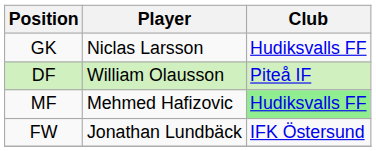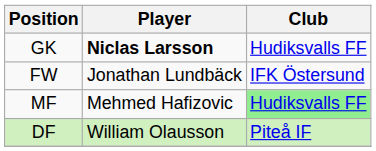 <table class="wikitable" style="text-align:center;float:left;margin-right:1em;">
 <tr>
 <th>Position</th>
 <th>Player</th>
 <th>Club</th>
 </tr>
 <tr>
 <td>GK</td>
-<td align="left"> Niclas Larsson</td>
+<td align="left"><strong> Niclas Larsson</strong></td>
 <td align="left"><a href='#'>Hudiksvalls FF</a></td>
+</tr>
+<tr>
+<td>FW</td>
+<td align="left"> Jonathan Lundbäck</td>
+<td align="left"><a href='#'>IFK Östersund</a></td>
+</tr>
+<tr>
+<td>MF</td>
+<td align="left"> Mehmed Hafizovic</td>
+<td align="left" style="background: lightgreen;"><a href='#'>Hudiksvalls FF</a></td>
 </tr>
 <tr bgcolor=#D0F0C0>
 <td>DF</td>
 <td align="left"> William Olausson</td>
 <td align="left"><a href='#'>Piteå IF</a></td>
 </tr>
 <tr>
-<td>MF</td>
-<td align="left"> Mehmed Hafizovic</td>
-<td align="left" style="background: lightgreen;"><a href='#'>Hudiksvalls FF</a></td>
-</tr>
-<tr>
-<td>FW</td>
-<td align="left"> Jonathan Lundbäck</td>
-<td align="left"><a href='#'>IFK Östersund</a></td>
-</tr>
-<tr>
 </tr>
 </table>
